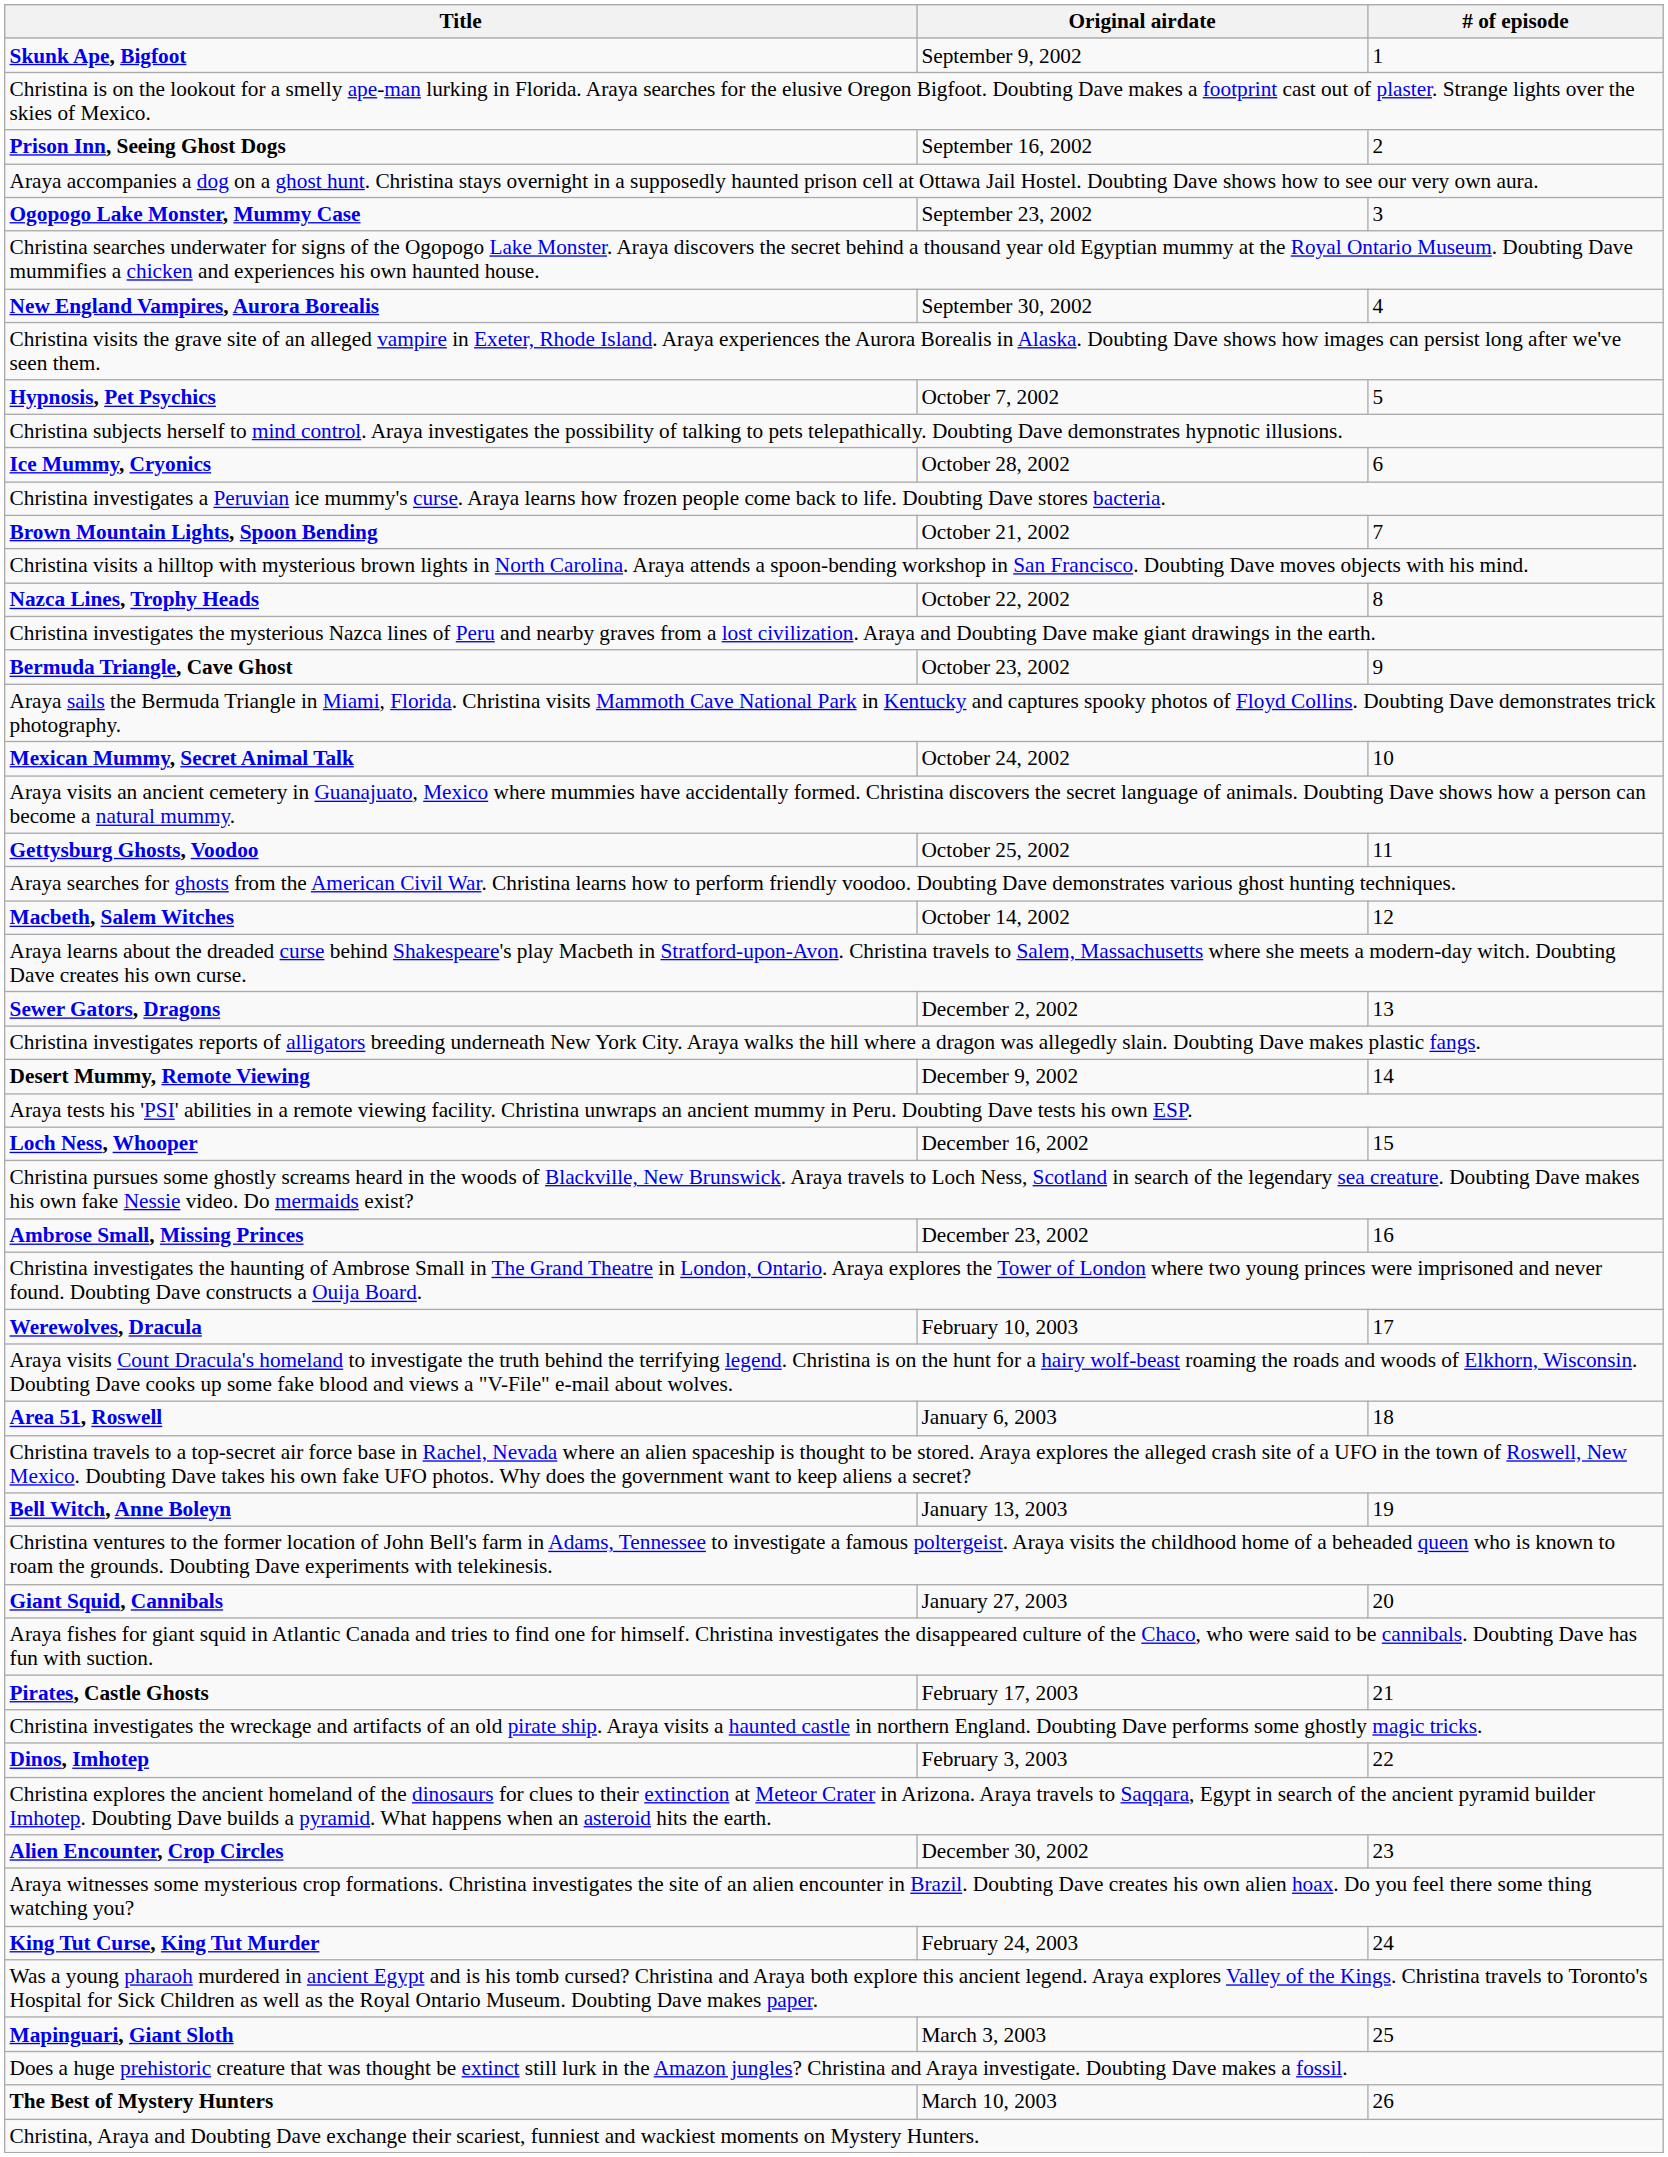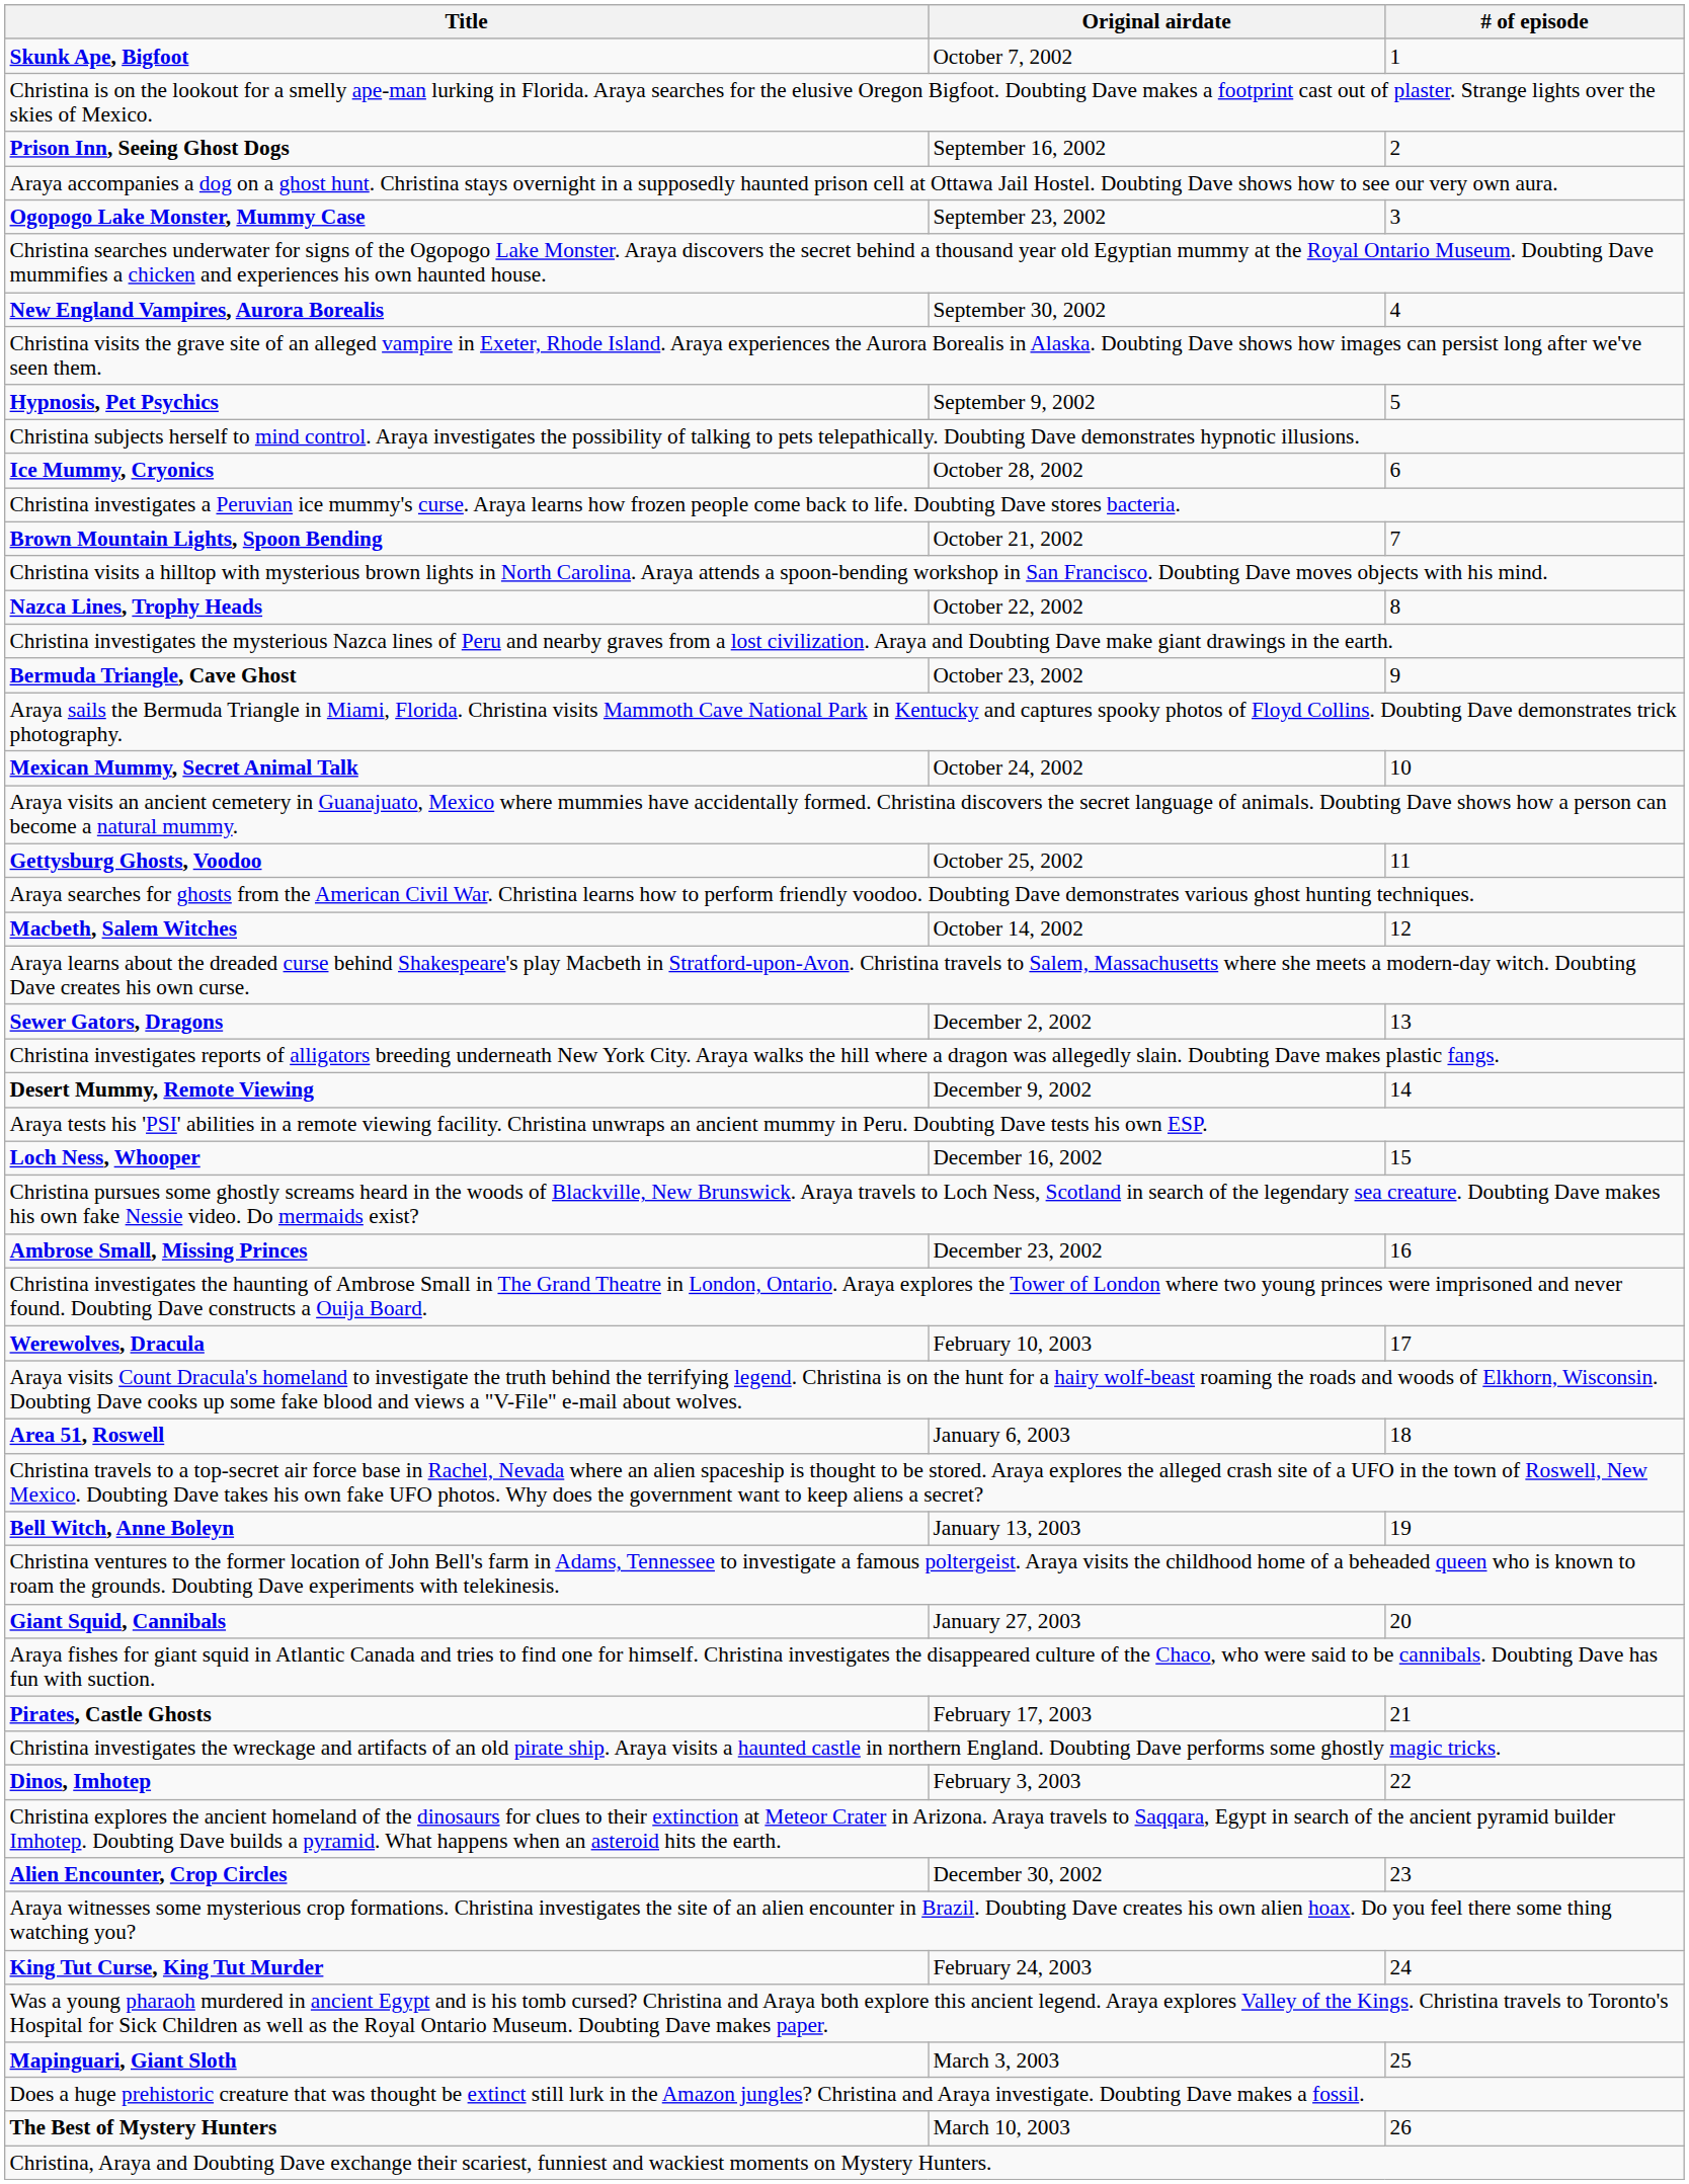 <table class="wikitable" style="clear:both">
 <tr style="background:#ccc;">
 <th>Title</th>
 <th>Original airdate</th>
 <th># of episode</th>
 </tr>
 <tr>
 <td><strong><a href='#'>Skunk Ape</a>, <a href='#'>Bigfoot</a></strong></td>
-<td>September 9, 2002</td>
+<td>October 7, 2002</td>
 <td>1</td>
 </tr>
 <tr>
 <td colspan="3">Christina is on the lookout for a smelly <a href='#'>ape</a>-<a href='#'>man</a> lurking in Florida. Araya searches for the elusive Oregon Bigfoot. Doubting Dave makes a <a href='#'>footprint</a> cast out of <a href='#'>plaster</a>. Strange lights over the skies of Mexico.</td>
 </tr>
 <tr>
 <td><strong><a href='#'>Prison Inn</a>, Seeing Ghost Dogs</strong></td>
 <td>September 16, 2002</td>
 <td>2</td>
 </tr>
 <tr>
 <td colspan="3">Araya accompanies a <a href='#'>dog</a> on a <a href='#'>ghost hunt</a>. Christina stays overnight in a supposedly haunted prison cell at Ottawa Jail Hostel. Doubting Dave shows how to see our very own aura.</td>
 </tr>
 <tr>
 <td><strong><a href='#'>Ogopogo Lake Monster</a>, <a href='#'>Mummy Case</a></strong></td>
 <td>September 23, 2002</td>
 <td>3</td>
 </tr>
 <tr>
 <td colspan="3">Christina searches underwater for signs of the Ogopogo <a href='#'>Lake Monster</a>. Araya discovers the secret behind a thousand year old Egyptian mummy at the <a href='#'>Royal Ontario Museum</a>. Doubting Dave mummifies a <a href='#'>chicken</a> and experiences his own haunted house.</td>
 </tr>
 <tr>
 <td><strong><a href='#'>New England Vampires</a>, <a href='#'>Aurora Borealis</a></strong></td>
 <td>September 30, 2002</td>
 <td>4</td>
 </tr>
 <tr>
 <td colspan="3">Christina visits the grave site of an alleged <a href='#'>vampire</a> in <a href='#'>Exeter, Rhode Island</a>. Araya experiences the Aurora Borealis in <a href='#'>Alaska</a>. Doubting Dave shows how images can persist long after we've seen them.</td>
 </tr>
 <tr>
 <td><strong><a href='#'>Hypnosis</a>, <a href='#'>Pet Psychics</a></strong></td>
-<td>October 7, 2002</td>
+<td>September 9, 2002</td>
 <td>5</td>
 </tr>
 <tr>
 <td colspan="3">Christina subjects herself to <a href='#'>mind control</a>. Araya investigates the possibility of talking to pets telepathically. Doubting Dave demonstrates hypnotic illusions.</td>
 </tr>
 <tr>
 <td><strong><a href='#'>Ice Mummy</a>, <a href='#'>Cryonics</a></strong></td>
 <td>October 28, 2002</td>
 <td>6</td>
 </tr>
 <tr>
 <td colspan="3">Christina investigates a <a href='#'>Peruvian</a> ice mummy's <a href='#'>curse</a>. Araya learns how frozen people come back to life. Doubting Dave stores <a href='#'>bacteria</a>.</td>
 </tr>
 <tr>
 <td><strong><a href='#'>Brown Mountain Lights</a>, <a href='#'>Spoon Bending</a></strong></td>
 <td>October 21, 2002</td>
 <td>7</td>
 </tr>
 <tr>
 <td colspan="3">Christina visits a hilltop with mysterious brown lights in <a href='#'>North Carolina</a>. Araya attends a spoon-bending workshop in <a href='#'>San Francisco</a>. Doubting Dave moves objects with his mind.</td>
 </tr>
 <tr>
 <td><strong><a href='#'>Nazca Lines</a>, <a href='#'>Trophy Heads</a></strong></td>
 <td>October 22, 2002</td>
 <td>8</td>
 </tr>
 <tr>
 <td colspan="3">Christina investigates the mysterious Nazca lines of <a href='#'>Peru</a> and nearby graves from a <a href='#'>lost civilization</a>. Araya and Doubting Dave make giant drawings in the earth.</td>
 </tr>
 <tr>
 <td><strong><a href='#'>Bermuda Triangle</a>, Cave Ghost</strong></td>
 <td>October 23, 2002</td>
 <td>9</td>
 </tr>
 <tr>
 <td colspan="3">Araya <a href='#'>sails</a> the Bermuda Triangle in <a href='#'>Miami</a>, <a href='#'>Florida</a>. Christina visits <a href='#'>Mammoth Cave National Park</a> in <a href='#'>Kentucky</a> and captures spooky photos of <a href='#'>Floyd Collins</a>. Doubting Dave demonstrates trick photography.</td>
 </tr>
 <tr>
 <td><strong><a href='#'>Mexican Mummy</a>, <a href='#'>Secret Animal Talk</a></strong></td>
 <td>October 24, 2002</td>
 <td>10</td>
 </tr>
 <tr>
 <td colspan="3">Araya visits an ancient cemetery in <a href='#'>Guanajuato</a>, <a href='#'>Mexico</a> where mummies have accidentally formed. Christina discovers the secret language of animals. Doubting Dave shows how a person can become a <a href='#'>natural mummy</a>.</td>
 </tr>
 <tr>
 <td><strong><a href='#'>Gettysburg Ghosts</a>, <a href='#'>Voodoo</a></strong></td>
 <td>October 25, 2002</td>
 <td>11</td>
 </tr>
 <tr>
 <td colspan="3">Araya searches for <a href='#'>ghosts</a> from the <a href='#'>American Civil War</a>. Christina learns how to perform friendly voodoo. Doubting Dave demonstrates various ghost hunting techniques.</td>
 </tr>
 <tr>
 <td><strong><a href='#'>Macbeth</a>, <a href='#'>Salem Witches</a></strong></td>
 <td>October 14, 2002</td>
 <td>12</td>
 </tr>
 <tr>
 <td colspan="3">Araya learns about the dreaded <a href='#'>curse</a> behind <a href='#'>Shakespeare</a>'s play Macbeth in <a href='#'>Stratford-upon-Avon</a>. Christina travels to <a href='#'>Salem, Massachusetts</a> where she meets a modern-day witch. Doubting Dave creates his own curse.</td>
 </tr>
 <tr>
 <td><strong><a href='#'>Sewer Gators</a>, <a href='#'>Dragons</a></strong></td>
 <td>December 2, 2002</td>
 <td>13</td>
 </tr>
 <tr>
 <td colspan="3">Christina investigates reports of <a href='#'>alligators</a> breeding underneath New York City. Araya walks the hill where a dragon was allegedly slain. Doubting Dave makes plastic <a href='#'>fangs</a>.</td>
 </tr>
 <tr>
 <td><strong>Desert Mummy, <a href='#'>Remote Viewing</a></strong></td>
 <td>December 9, 2002</td>
 <td>14</td>
 </tr>
 <tr>
 <td colspan="3">Araya tests his '<a href='#'>PSI</a>' abilities in a remote viewing facility. Christina unwraps an ancient mummy in Peru. Doubting Dave tests his own <a href='#'>ESP</a>.</td>
 </tr>
 <tr>
 <td><strong><a href='#'>Loch Ness</a>, <a href='#'>Whooper</a></strong></td>
 <td>December 16, 2002</td>
 <td>15</td>
 </tr>
 <tr>
 <td colspan="3">Christina pursues some ghostly screams heard in the woods of <a href='#'>Blackville, New Brunswick</a>. Araya travels to Loch Ness, <a href='#'>Scotland</a> in search of the legendary <a href='#'>sea creature</a>. Doubting Dave makes his own fake <a href='#'>Nessie</a> video. Do <a href='#'>mermaids</a> exist?</td>
 </tr>
 <tr>
 <td><strong><a href='#'>Ambrose Small</a>, <a href='#'>Missing Princes</a></strong></td>
 <td>December 23, 2002</td>
 <td>16</td>
 </tr>
 <tr>
 <td colspan="3">Christina investigates the haunting of Ambrose Small in <a href='#'>The Grand Theatre</a> in <a href='#'>London, Ontario</a>. Araya explores the <a href='#'>Tower of London</a> where two young princes were imprisoned and never found. Doubting Dave constructs a <a href='#'>Ouija Board</a>.</td>
 </tr>
 <tr>
 <td><strong><a href='#'>Werewolves</a>, <a href='#'>Dracula</a></strong></td>
 <td>February 10, 2003</td>
 <td>17</td>
 </tr>
 <tr>
 <td colspan="3">Araya visits <a href='#'>Count Dracula's homeland</a> to investigate the truth behind the terrifying <a href='#'>legend</a>. Christina is on the hunt for a <a href='#'>hairy wolf-beast</a> roaming the roads and woods of <a href='#'>Elkhorn, Wisconsin</a>. Doubting Dave cooks up some fake blood and views a "V-File" e-mail about wolves.</td>
 </tr>
 <tr>
 <td><strong><a href='#'>Area 51</a>, <a href='#'>Roswell</a></strong></td>
 <td>January 6, 2003</td>
 <td>18</td>
 </tr>
 <tr>
 <td colspan="3">Christina travels to a top-secret air force base in <a href='#'>Rachel, Nevada</a> where an alien spaceship is thought to be stored. Araya explores the alleged crash site of a UFO in the town of <a href='#'>Roswell, New Mexico</a>. Doubting Dave takes his own fake UFO photos. Why does the government want to keep aliens a secret?</td>
 </tr>
 <tr>
 <td><strong><a href='#'>Bell Witch</a>, <a href='#'>Anne Boleyn</a></strong></td>
 <td>January 13, 2003</td>
 <td>19</td>
 </tr>
 <tr>
 <td colspan="3">Christina ventures to the former location of John Bell's farm in <a href='#'>Adams, Tennessee</a> to investigate a famous <a href='#'>poltergeist</a>. Araya visits the childhood home of a beheaded <a href='#'>queen</a> who is known to roam the grounds. Doubting Dave experiments with telekinesis.</td>
 </tr>
 <tr>
 <td><strong><a href='#'>Giant Squid</a>, <a href='#'>Cannibals</a></strong></td>
 <td>January 27, 2003</td>
 <td>20</td>
 </tr>
 <tr>
 <td colspan="3">Araya fishes for giant squid in Atlantic Canada and tries to find one for himself. Christina investigates the disappeared culture of the <a href='#'>Chaco</a>, who were said to be <a href='#'>cannibals</a>. Doubting Dave has fun with suction.</td>
 </tr>
 <tr>
 <td><strong><a href='#'>Pirates</a>, Castle Ghosts</strong></td>
 <td>February 17, 2003</td>
 <td>21</td>
 </tr>
 <tr>
 <td colspan="3">Christina investigates the wreckage and artifacts of an old <a href='#'>pirate ship</a>. Araya visits a <a href='#'>haunted castle</a> in northern England. Doubting Dave performs some ghostly <a href='#'>magic tricks</a>.</td>
 </tr>
 <tr>
 <td><strong><a href='#'>Dinos</a>, <a href='#'>Imhotep</a></strong></td>
 <td>February 3, 2003</td>
 <td>22</td>
 </tr>
 <tr>
 <td colspan="3">Christina explores the ancient homeland of the <a href='#'>dinosaurs</a> for clues to their <a href='#'>extinction</a> at <a href='#'>Meteor Crater</a> in Arizona. Araya travels to <a href='#'>Saqqara</a>, Egypt in search of the ancient pyramid builder <a href='#'>Imhotep</a>. Doubting Dave builds a <a href='#'>pyramid</a>. What happens when an <a href='#'>asteroid</a> hits the earth.</td>
 </tr>
 <tr>
 <td><strong><a href='#'>Alien Encounter</a>, <a href='#'>Crop Circles</a></strong></td>
 <td>December 30, 2002</td>
 <td>23</td>
 </tr>
 <tr>
 <td colspan="3">Araya witnesses some mysterious crop formations. Christina investigates the site of an alien encounter in <a href='#'>Brazil</a>. Doubting Dave creates his own alien <a href='#'>hoax</a>. Do you feel there some thing watching you?</td>
 </tr>
 <tr>
 <td><strong><a href='#'>King Tut Curse</a>, <a href='#'>King Tut Murder</a></strong></td>
 <td>February 24, 2003</td>
 <td>24</td>
 </tr>
 <tr>
 <td colspan="3">Was a young <a href='#'>pharaoh</a> murdered in <a href='#'>ancient Egypt</a> and is his tomb cursed? Christina and Araya both explore this ancient legend. Araya explores <a href='#'>Valley of the Kings</a>. Christina travels to Toronto's Hospital for Sick Children as well as the Royal Ontario Museum. Doubting Dave makes <a href='#'>paper</a>.</td>
 </tr>
 <tr>
 <td><strong><a href='#'>Mapinguari</a>, <a href='#'>Giant Sloth</a></strong></td>
 <td>March 3, 2003</td>
 <td>25</td>
 </tr>
 <tr>
 <td colspan="3">Does a huge <a href='#'>prehistoric</a> creature that was thought be <a href='#'>extinct</a> still lurk in the <a href='#'>Amazon jungles</a>? Christina and Araya investigate. Doubting Dave makes a <a href='#'>fossil</a>.</td>
 </tr>
 <tr>
 <td><strong>The Best of Mystery Hunters</strong></td>
 <td>March 10, 2003</td>
 <td>26</td>
 </tr>
 <tr>
 <td colspan="3">Christina, Araya and Doubting Dave exchange their scariest, funniest and wackiest moments on Mystery Hunters.</td>
 </tr>
 </table>
